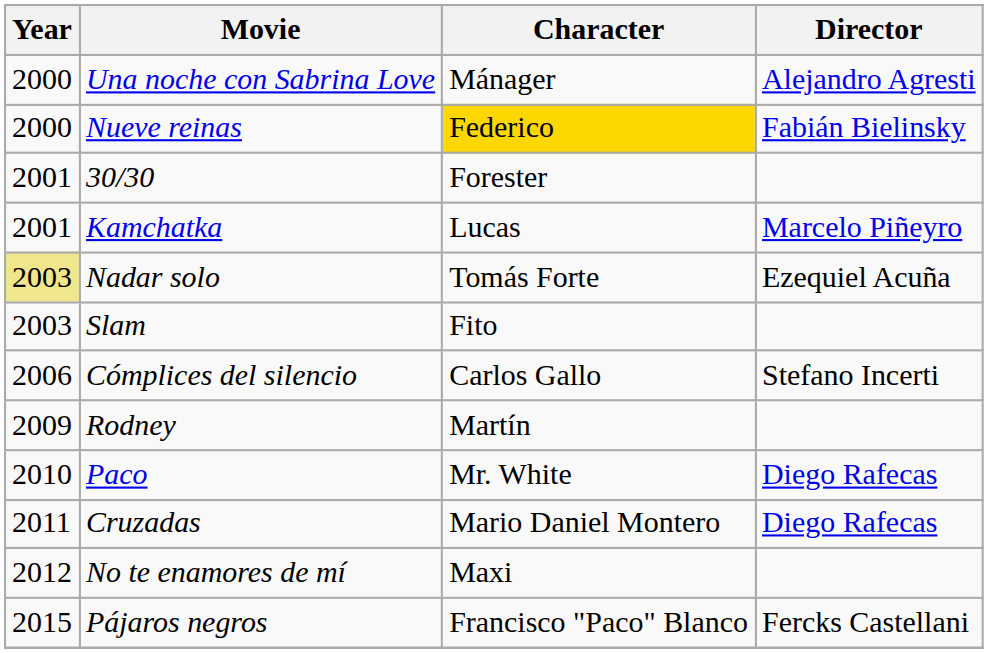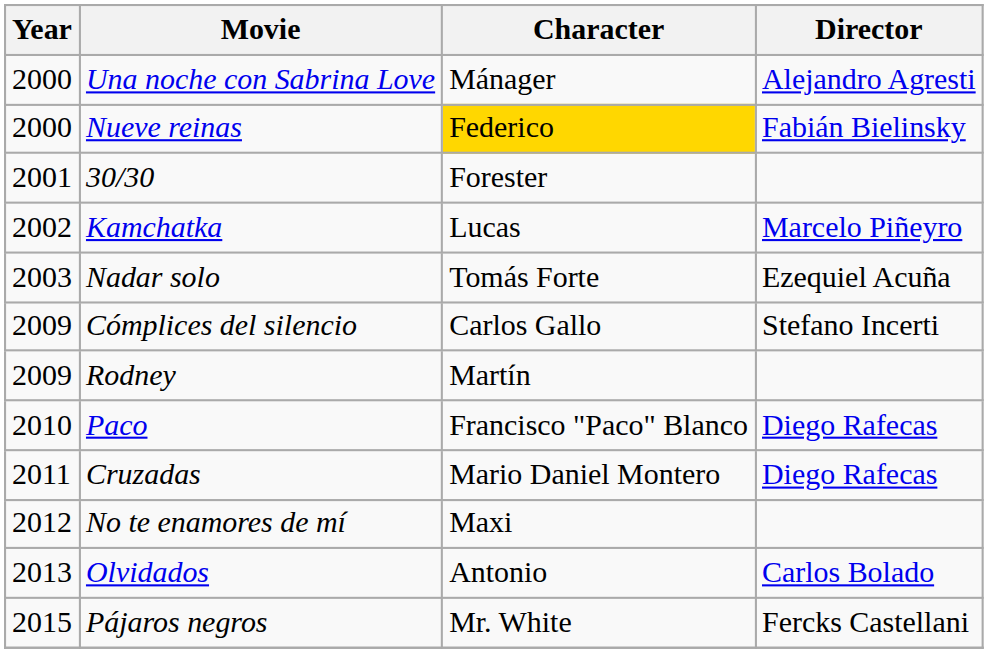 <table class="wikitable" style="font-size: 90%;">
 <tr>
 <th>Year</th>
 <th>Movie</th>
 <th>Character</th>
 <th>Director</th>
 </tr>
 <tr>
 <td>2000</td>
 <td><em><a href='#'>Una noche con Sabrina Love</a></em></td>
 <td>Mánager</td>
 <td><a href='#'>Alejandro Agresti</a></td>
 </tr>
 <tr>
 <td>2000</td>
 <td><em><a href='#'>Nueve reinas</a></em></td>
 <td style="background: gold;">Federico</td>
 <td><a href='#'>Fabián Bielinsky</a></td>
 </tr>
 <tr>
 <td>2001</td>
 <td><em>30/30</em></td>
 <td>Forester</td>
 <td></td>
 </tr>
 <tr>
-<td>2001</td>
+<td>2002</td>
 <td><em><a href='#'>Kamchatka</a></em></td>
 <td>Lucas</td>
 <td><a href='#'>Marcelo Piñeyro</a></td>
 </tr>
 <tr>
-<td style="background: khaki;">2003</td>
+<td>2003</td>
 <td><em>Nadar solo</em></td>
 <td>Tomás Forte</td>
 <td>Ezequiel Acuña</td>
 </tr>
 <tr>
-<td>2003</td>
-<td><em>Slam</em></td>
-<td>Fito</td>
-<td></td>
-</tr>
-<tr>
-<td>2006</td>
+<td>2009</td>
 <td><em>Cómplices del silencio</em></td>
 <td>Carlos Gallo</td>
 <td>Stefano Incerti</td>
 </tr>
 <tr>
 <td>2009</td>
 <td><em>Rodney</em></td>
 <td>Martín</td>
 <td></td>
 </tr>
 <tr>
 <td>2010</td>
 <td><em><a href='#'>Paco</a></em></td>
-<td>Mr. White</td>
+<td>Francisco "Paco" Blanco</td>
 <td><a href='#'>Diego Rafecas</a></td>
 </tr>
 <tr>
 <td>2011</td>
 <td><em>Cruzadas</em></td>
 <td>Mario Daniel Montero</td>
 <td><a href='#'>Diego Rafecas</a></td>
 </tr>
 <tr>
 <td>2012</td>
 <td><em>No te enamores de mí</em></td>
 <td>Maxi</td>
 <td></td>
 </tr>
 <tr>
+<td>2013</td>
+<td><em><a href='#'>Olvidados</a></em></td>
+<td>Antonio</td>
+<td><a href='#'>Carlos Bolado</a></td>
+</tr>
+<tr>
 <td>2015</td>
 <td><em>Pájaros negros</em></td>
-<td>Francisco "Paco" Blanco</td>
+<td>Mr. White</td>
 <td>Fercks Castellani</td>
 </tr>
 <tr>
 </tr>
 </table>
